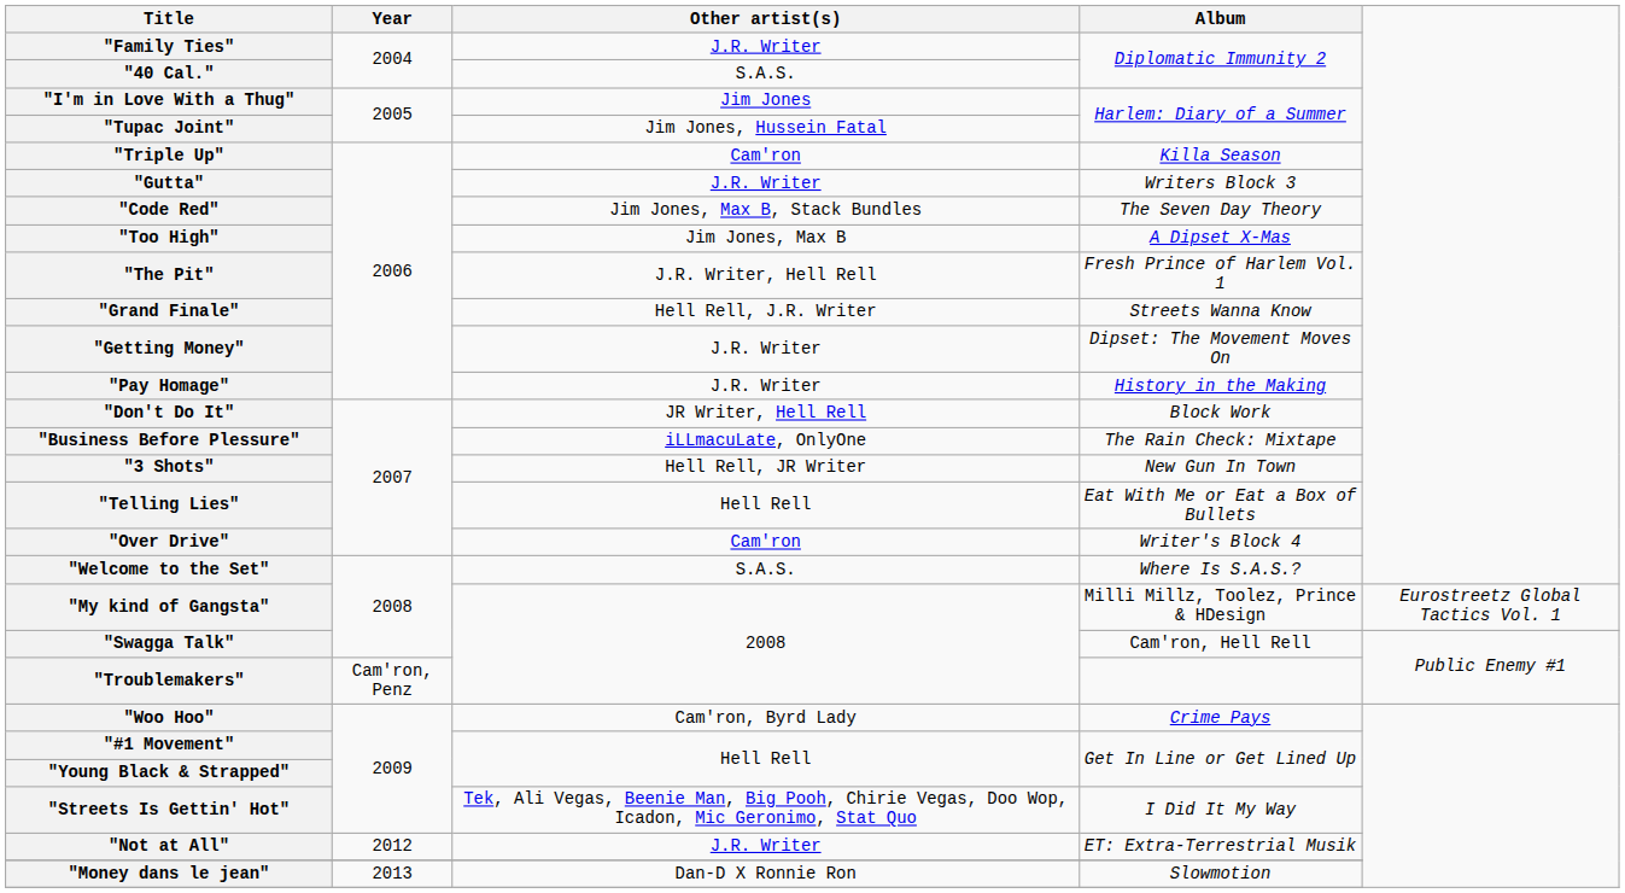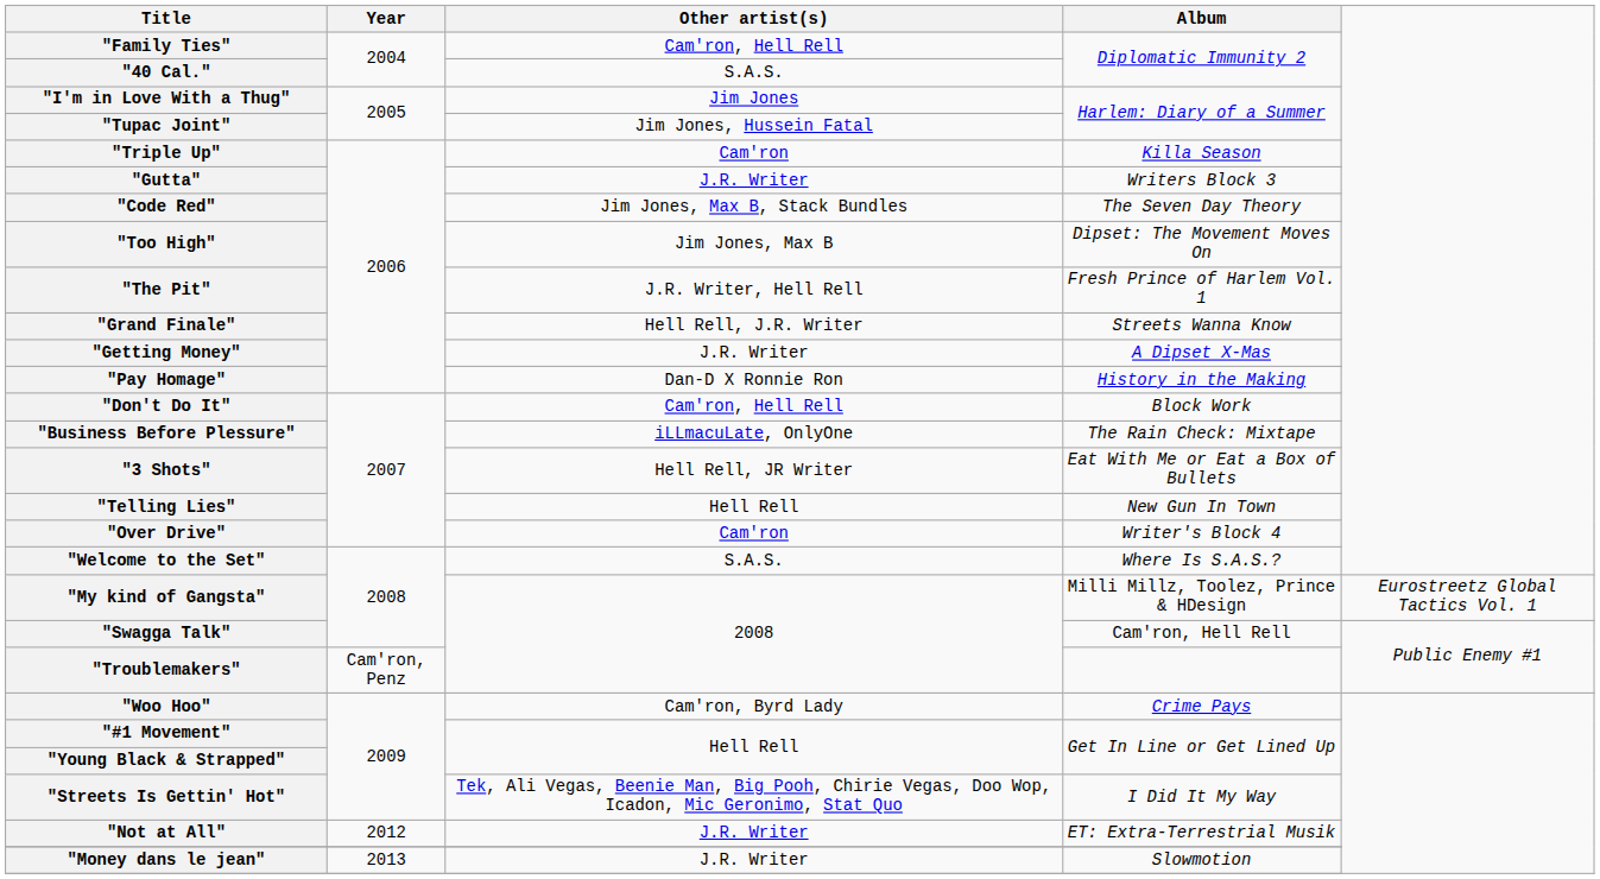 <table class="wikitable plainrowheaders" style="text-align:center;" border="1">
 <tr>
 <th scope="col" style="width:19em;">Title</th>
 <th scope="col">Year</th>
 <th scope="col">Other artist(s)</th>
 <th scope="col">Album</th>
 </tr>
 <tr>
 <th scope="row">"Family Ties"</th>
 <td rowspan="2">2004</td>
-<td><a href='#'>J.R. Writer</a></td>
+<td><a href='#'>Cam'ron</a>, <a href='#'>Hell Rell</a></td>
 <td rowspan="2"><em><a href='#'>Diplomatic Immunity 2</a></em></td>
 </tr>
 <tr>
 <th scope="row">"40 Cal."</th>
 <td>S.A.S.</td>
 </tr>
 <tr>
 <th scope="row">"I'm in Love With a Thug"</th>
 <td rowspan="2">2005</td>
 <td><a href='#'>Jim Jones</a></td>
 <td rowspan="2"><em><a href='#'>Harlem: Diary of a Summer</a></em></td>
 </tr>
 <tr>
 <th scope="row">"Tupac Joint"</th>
 <td>Jim Jones, <a href='#'>Hussein Fatal</a></td>
 </tr>
 <tr>
 <th scope="row">"Triple Up"</th>
 <td rowspan="8">2006</td>
 <td><a href='#'>Cam'ron</a></td>
 <td><em><a href='#'>Killa Season</a></em></td>
 </tr>
 <tr>
 <th scope="row">"Gutta"</th>
 <td><a href='#'>J.R. Writer</a></td>
 <td><em>Writers Block 3</em></td>
 </tr>
 <tr>
 <th scope="row">"Code Red"</th>
 <td>Jim Jones, <a href='#'>Max B</a>, Stack Bundles</td>
 <td><em>The Seven Day Theory</em></td>
 </tr>
 <tr>
 <th scope="row">"Too High"</th>
 <td>Jim Jones, Max B</td>
-<td><em><a href='#'>A Dipset X-Mas</a></em></td>
+<td><em>Dipset: The Movement Moves On</em></td>
 </tr>
 <tr>
 <th scope="row">"The Pit"</th>
 <td>J.R. Writer, Hell Rell</td>
 <td><em>Fresh Prince of Harlem Vol. 1</em></td>
 </tr>
 <tr>
 <th scope="row">"Grand Finale"</th>
 <td>Hell Rell, J.R. Writer</td>
 <td><em>Streets Wanna Know</em></td>
 </tr>
 <tr>
 <th scope="row">"Getting Money"</th>
 <td>J.R. Writer</td>
-<td><em>Dipset: The Movement Moves On</em></td>
+<td><em><a href='#'>A Dipset X-Mas</a></em></td>
 </tr>
 <tr>
 <th scope="row">"Pay Homage"</th>
-<td>J.R. Writer</td>
+<td>Dan-D X Ronnie Ron</td>
 <td><em><a href='#'>History in the Making</a></em></td>
 </tr>
 <tr>
 <th scope="row">"Don't Do It"</th>
 <td rowspan="5">2007</td>
-<td>JR Writer, <a href='#'>Hell Rell</a></td>
+<td><a href='#'>Cam'ron</a>, <a href='#'>Hell Rell</a></td>
 <td><em>Block Work</em></td>
 </tr>
 <tr>
 <th scope="row">"Business Before Plessure"</th>
 <td><a href='#'>iLLmacuLate</a>, OnlyOne</td>
 <td><em>The Rain Check: Mixtape</em></td>
 </tr>
 <tr>
 <th scope="row">"3 Shots"</th>
 <td>Hell Rell, JR Writer</td>
-<td><em>New Gun In Town</em></td>
+<td><em>Eat With Me or Eat a Box of Bullets</em></td>
 </tr>
 <tr>
 <th scope="row">"Telling Lies"</th>
 <td>Hell Rell</td>
-<td><em>Eat With Me or Eat a Box of Bullets</em></td>
+<td><em>New Gun In Town</em></td>
 </tr>
 <tr>
 <th scope="row">"Over Drive"</th>
 <td><a href='#'>Cam'ron</a></td>
 <td><em>Writer's Block 4</em></td>
 </tr>
 <tr>
 <th scope="row">"Welcome to the Set"</th>
 <td rowspan="3">2008</td>
 <td>S.A.S.</td>
 <td><em>Where Is S.A.S.?</em></td>
 </tr>
 <tr>
 <th scope="row">"My kind of Gangsta"</th>
 <td rowspan="3">2008</td>
 <td>Milli Millz, Toolez, Prince & HDesign</td>
 <td><em>Eurostreetz Global Tactics Vol. 1</em></td>
 </tr>
 <tr>
 <th scope="row">"Swagga Talk"</th>
 <td>Cam'ron, Hell Rell</td>
 <td rowspan="2"><em>Public Enemy #1</em></td>
 </tr>
 <tr>
 <th scope="row">"Troublemakers"</th>
 <td>Cam'ron, Penz</td>
 </tr>
 <tr>
 <th scope="row">"Woo Hoo"</th>
 <td rowspan="4">2009</td>
 <td>Cam'ron, Byrd Lady</td>
 <td><em><a href='#'>Crime Pays</a></em></td>
 </tr>
 <tr>
 <th scope="row">"#1 Movement"</th>
 <td rowspan="2">Hell Rell</td>
 <td rowspan="2"><em>Get In Line or Get Lined Up</em></td>
 </tr>
 <tr>
 <th scope="row">"Young Black & Strapped"</th>
 </tr>
 <tr>
 <th scope="row">"Streets Is Gettin' Hot"</th>
 <td><a href='#'>Tek</a>, Ali Vegas, <a href='#'>Beenie Man</a>, <a href='#'>Big Pooh</a>, Chirie Vegas, Doo Wop, Icadon, <a href='#'>Mic Geronimo</a>, <a href='#'>Stat Quo</a></td>
 <td><em>I Did It My Way</em></td>
 </tr>
 <tr>
 <th scope="row">"Not at All"</th>
 <td rowspan="1">2012</td>
 <td><a href='#'>J.R. Writer</a></td>
 <td><em>ET: Extra-Terrestrial Musik</em></td>
 </tr>
 <tr>
 </tr>
 <tr>
 <th scope="row">"Money dans le jean"</th>
 <td rowspan="1">2013</td>
-<td>Dan-D X Ronnie Ron</td>
+<td>J.R. Writer</td>
 <td><em>Slowmotion</em></td>
 </tr>
 <tr>
 </tr>
 </table>
